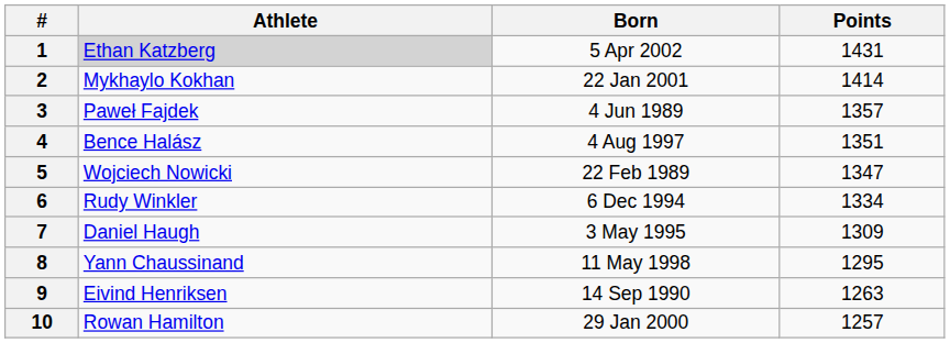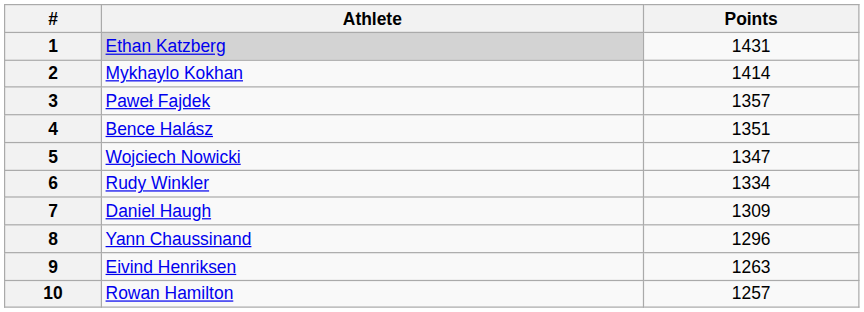 <table class="wikitable" width=80% style="font-size:90%; text-align:center;">
 <tr>
 <th>#</th>
 <th>Athlete</th>
-<th>Born</th>
 <th>Points</th>
 </tr>
 <tr>
 <th>1</th>
 <td align=left style="background: lightgrey;"> <a href='#'>Ethan Katzberg</a></td>
-<td>5 Apr 2002</td>
 <td>1431</td>
 </tr>
 <tr>
 <th>2</th>
 <td align=left> <a href='#'>Mykhaylo Kokhan</a></td>
-<td>22 Jan 2001</td>
 <td>1414</td>
 </tr>
 <tr>
 <th>3</th>
 <td align=left> <a href='#'>Paweł Fajdek</a></td>
-<td>4 Jun 1989</td>
 <td>1357</td>
 </tr>
 <tr>
 <th>4</th>
 <td align=left> <a href='#'>Bence Halász</a></td>
-<td>4 Aug 1997</td>
 <td>1351</td>
 </tr>
 <tr>
 <th>5</th>
 <td align=left> <a href='#'>Wojciech Nowicki</a></td>
-<td>22 Feb 1989</td>
 <td>1347</td>
 </tr>
 <tr>
 <th>6</th>
 <td align=left> <a href='#'>Rudy Winkler</a></td>
-<td>6 Dec 1994</td>
 <td>1334</td>
 </tr>
 <tr>
 <th>7</th>
 <td align=left> <a href='#'>Daniel Haugh</a></td>
-<td>3 May 1995</td>
 <td>1309</td>
 </tr>
 <tr>
 <th>8</th>
 <td align=left> <a href='#'>Yann Chaussinand</a></td>
-<td>11 May 1998</td>
-<td>1295</td>
+<td>1296</td>
 </tr>
 <tr>
 <th>9</th>
 <td align=left> <a href='#'>Eivind Henriksen</a></td>
-<td>14 Sep 1990</td>
 <td>1263</td>
 </tr>
 <tr>
 <th>10</th>
 <td align=left> <a href='#'>Rowan Hamilton</a></td>
-<td>29 Jan 2000</td>
 <td>1257</td>
 </tr>
 </table>
